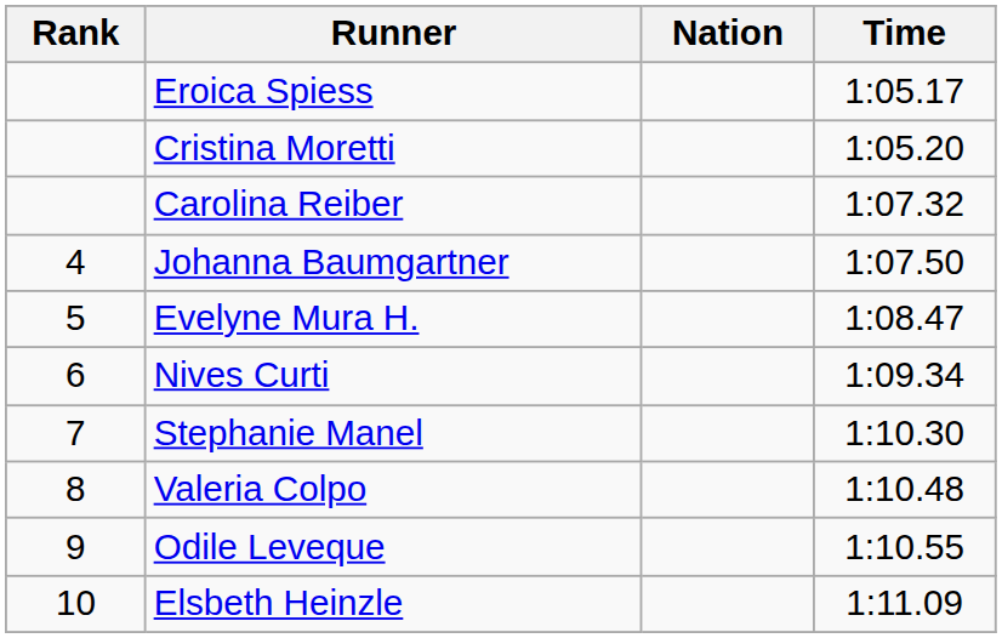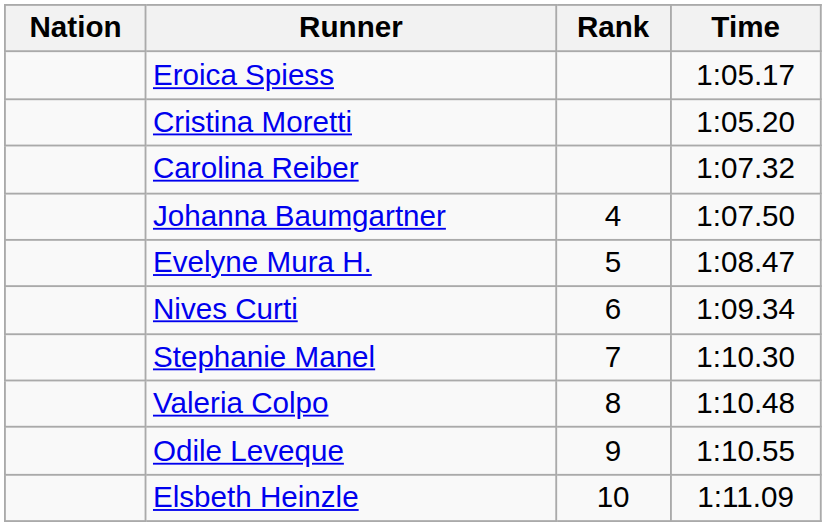 <table class="wikitable" width=50% style="font-size:100%; text-align:center;">
 <tr>
+<th scope=col>Nation</th>
+<th scope=col>Runner</th>
 <th scope=col>Rank</th>
-<th scope=col>Runner</th>
-<th scope=col>Nation</th>
 <th scope=col>Time</th>
 </tr>
 <tr>
+<td align=left></td>
+<td align=left><a href='#'>Eroica Spiess</a></td>
 <td></td>
-<td align=left><a href='#'>Eroica Spiess</a></td>
-<td align=left></td>
 <td>1:05.17</td>
 </tr>
 <tr>
+<td align=left></td>
+<td align=left><a href='#'>Cristina Moretti</a></td>
 <td></td>
-<td align=left><a href='#'>Cristina Moretti</a></td>
-<td align=left></td>
 <td>1:05.20</td>
 </tr>
 <tr>
+<td align=left></td>
+<td align=left><a href='#'>Carolina Reiber</a></td>
 <td></td>
-<td align=left><a href='#'>Carolina Reiber</a></td>
-<td align=left></td>
 <td>1:07.32</td>
 </tr>
 <tr>
+<td align=left></td>
+<td align=left><a href='#'>Johanna Baumgartner</a></td>
 <td>4</td>
-<td align=left><a href='#'>Johanna Baumgartner</a></td>
-<td align=left></td>
 <td>1:07.50</td>
 </tr>
 <tr>
+<td align=left></td>
+<td align=left><a href='#'>Evelyne Mura H.</a></td>
 <td>5</td>
-<td align=left><a href='#'>Evelyne Mura H.</a></td>
-<td align=left></td>
 <td>1:08.47</td>
 </tr>
 <tr>
+<td align=left></td>
+<td align=left><a href='#'>Nives Curti</a></td>
 <td>6</td>
-<td align=left><a href='#'>Nives Curti</a></td>
-<td align=left></td>
 <td>1:09.34</td>
 </tr>
 <tr>
+<td align=left></td>
+<td align=left><a href='#'>Stephanie Manel</a></td>
 <td>7</td>
-<td align=left><a href='#'>Stephanie Manel</a></td>
-<td align=left></td>
 <td>1:10.30</td>
 </tr>
 <tr>
+<td align=left></td>
+<td align=left><a href='#'>Valeria Colpo</a></td>
 <td>8</td>
-<td align=left><a href='#'>Valeria Colpo</a></td>
-<td align=left></td>
 <td>1:10.48</td>
 </tr>
 <tr>
+<td align=left></td>
+<td align=left><a href='#'>Odile Leveque</a></td>
 <td>9</td>
-<td align=left><a href='#'>Odile Leveque</a></td>
-<td align=left></td>
 <td>1:10.55</td>
 </tr>
 <tr>
+<td align=left></td>
+<td align=left><a href='#'>Elsbeth Heinzle</a></td>
 <td>10</td>
-<td align=left><a href='#'>Elsbeth Heinzle</a></td>
-<td align=left></td>
 <td>1:11.09</td>
 </tr>
 </table>
